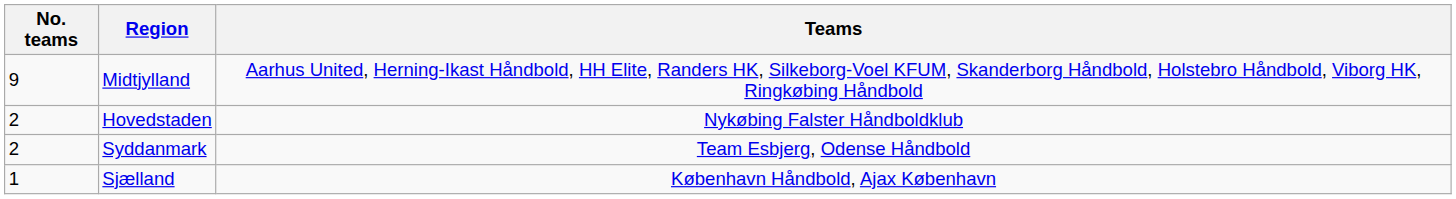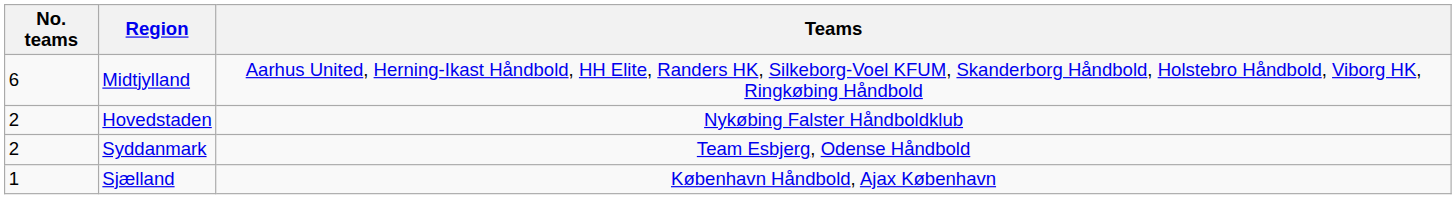 <table class="wikitable">
 <tr>
 <th>No. teams</th>
 <th><a href='#'>Region</a></th>
 <th>Teams</th>
 </tr>
 <tr>
-<td rowspan=1>9</td>
+<td rowspan=1>6</td>
 <td><a href='#'>Midtjylland</a></td>
 <td align=center><a href='#'>Aarhus United</a>, <a href='#'>Herning-Ikast Håndbold</a>, <a href='#'>HH Elite</a>, <a href='#'>Randers HK</a>, <a href='#'>Silkeborg-Voel KFUM</a>, <a href='#'>Skanderborg Håndbold</a>, <a href='#'>Holstebro Håndbold</a>, <a href='#'>Viborg HK</a>, <a href='#'>Ringkøbing Håndbold</a></td>
 </tr>
 <tr>
 <td rowspan=1>2</td>
 <td><a href='#'>Hovedstaden</a></td>
 <td align=center><a href='#'>Nykøbing Falster Håndboldklub</a></td>
 </tr>
 <tr>
 <td rowspan=1>2</td>
 <td><a href='#'>Syddanmark</a></td>
 <td align=center><a href='#'>Team Esbjerg</a>, <a href='#'>Odense Håndbold</a></td>
 </tr>
 <tr>
 <td rowspan=1>1</td>
 <td><a href='#'>Sjælland</a></td>
 <td align=center><a href='#'>København Håndbold</a>, <a href='#'>Ajax København</a></td>
 </tr>
 </table>
